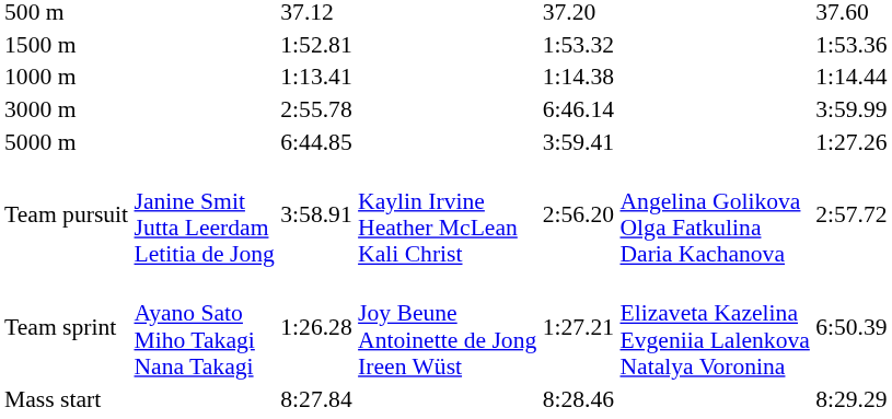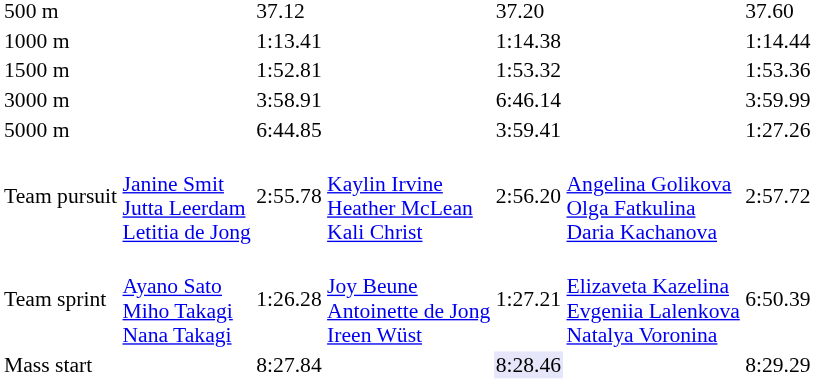 <table>
 <tr>
 <td>500 m<br></td>
 <td></td>
 <td>37.12</td>
 <td></td>
 <td>37.20</td>
 <td></td>
 <td>37.60</td>
 </tr>
 <tr>
+<td>1000 m<br></td>
+<td></td>
+<td>1:13.41</td>
+<td></td>
+<td>1:14.38</td>
+<td></td>
+<td>1:14.44</td>
+</tr>
+<tr>
 <td>1500 m<br></td>
 <td></td>
 <td>1:52.81</td>
 <td></td>
 <td>1:53.32</td>
 <td></td>
 <td>1:53.36</td>
 </tr>
 <tr>
-<td>1000 m<br></td>
-<td></td>
-<td>1:13.41</td>
-<td></td>
-<td>1:14.38</td>
-<td></td>
-<td>1:14.44</td>
-</tr>
-<tr>
 <td>3000 m<br></td>
 <td></td>
-<td>2:55.78</td>
+<td>3:58.91</td>
 <td></td>
 <td>6:46.14</td>
 <td></td>
 <td>3:59.99</td>
 </tr>
 <tr>
 <td>5000 m<br></td>
 <td></td>
 <td>6:44.85</td>
 <td></td>
 <td>3:59.41</td>
 <td></td>
 <td>1:27.26</td>
 </tr>
 <tr>
 <td>Team pursuit<br></td>
 <td><br><a href='#'>Janine Smit</a><br><a href='#'>Jutta Leerdam</a><br><a href='#'>Letitia de Jong</a></td>
-<td>3:58.91</td>
+<td>2:55.78</td>
 <td><br><a href='#'>Kaylin Irvine</a><br><a href='#'>Heather McLean</a><br><a href='#'>Kali Christ</a></td>
 <td>2:56.20</td>
 <td><br><a href='#'>Angelina Golikova</a><br><a href='#'>Olga Fatkulina</a><br><a href='#'>Daria Kachanova</a></td>
 <td>2:57.72</td>
 </tr>
 <tr>
 <td>Team sprint<br></td>
 <td><br><a href='#'>Ayano Sato</a><br><a href='#'>Miho Takagi</a><br><a href='#'>Nana Takagi</a></td>
 <td>1:26.28</td>
 <td><br><a href='#'>Joy Beune</a><br><a href='#'>Antoinette de Jong</a><br><a href='#'>Ireen Wüst</a></td>
 <td>1:27.21</td>
 <td><br><a href='#'>Elizaveta Kazelina</a><br><a href='#'>Evgeniia Lalenkova</a><br><a href='#'>Natalya Voronina</a></td>
 <td>6:50.39</td>
 </tr>
 <tr>
 <td>Mass start<br></td>
 <td></td>
 <td>8:27.84</td>
 <td></td>
-<td>8:28.46</td>
+<td style="background: lavender;">8:28.46</td>
 <td></td>
 <td>8:29.29</td>
 </tr>
 </table>
